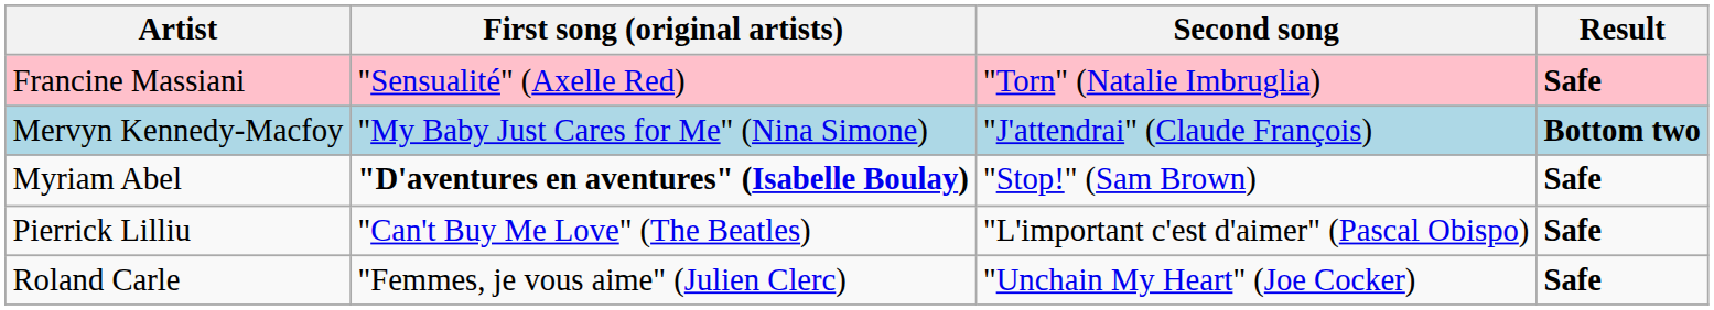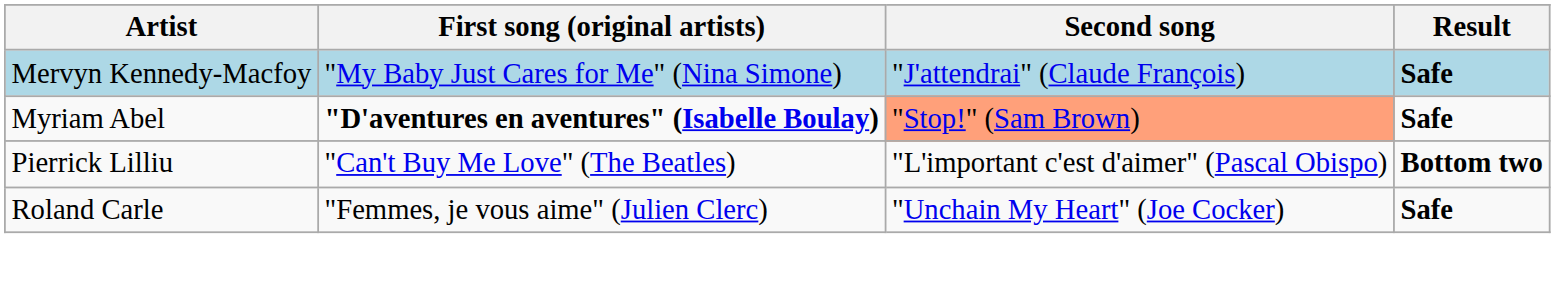 <table class=wikitable>
 <tr>
 <th>Artist</th>
 <th>First song (original artists)</th>
 <th>Second song</th>
 <th>Result</th>
 </tr>
-<tr style="background:pink;">
-<td>Francine Massiani</td>
-<td>"<a href='#'>Sensualité</a>" (<a href='#'>Axelle Red</a>)</td>
-<td>"<a href='#'>Torn</a>" (<a href='#'>Natalie Imbruglia</a>)</td>
-<td><strong>Safe</strong></td>
-</tr>
 <tr style="background:lightblue;">
 <td>Mervyn Kennedy-Macfoy</td>
 <td>"<a href='#'>My Baby Just Cares for Me</a>" (<a href='#'>Nina Simone</a>)</td>
 <td>"<a href='#'>J'attendrai</a>" (<a href='#'>Claude François</a>)</td>
-<td><strong>Bottom two</strong></td>
+<td><strong>Safe</strong></td>
 </tr>
 <tr>
 <td>Myriam Abel</td>
 <td><strong>"D'aventures en aventures" (<a href='#'>Isabelle Boulay</a>)</strong></td>
-<td>"<a href='#'>Stop!</a>" (<a href='#'>Sam Brown</a>)</td>
+<td style="background: lightsalmon;">"<a href='#'>Stop!</a>" (<a href='#'>Sam Brown</a>)</td>
 <td><strong>Safe</strong></td>
 </tr>
 <tr>
 <td>Pierrick Lilliu</td>
 <td>"<a href='#'>Can't Buy Me Love</a>" (<a href='#'>The Beatles</a>)</td>
 <td>"L'important c'est d'aimer" (<a href='#'>Pascal Obispo</a>)</td>
-<td><strong>Safe</strong></td>
+<td><strong>Bottom two</strong></td>
 </tr>
 <tr>
 <td>Roland Carle</td>
 <td>"Femmes, je vous aime" (<a href='#'>Julien Clerc</a>)</td>
 <td>"<a href='#'>Unchain My Heart</a>" (<a href='#'>Joe Cocker</a>)</td>
 <td><strong>Safe</strong></td>
 </tr>
 </table>
